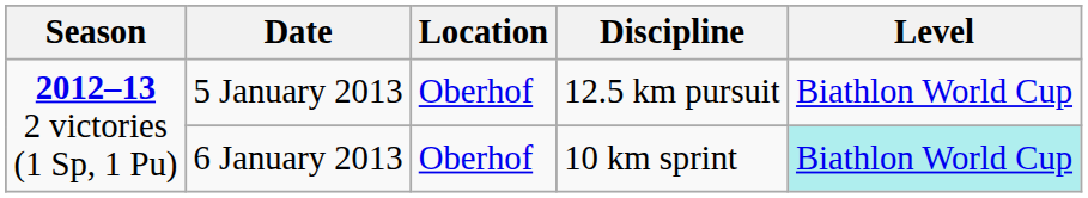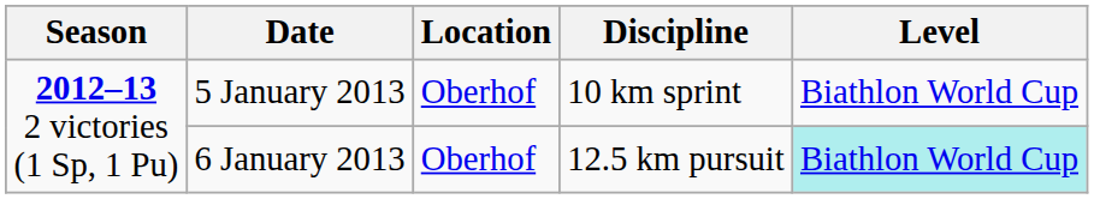 <table class="wikitable">
 <tr>
 <th>Season</th>
 <th>Date</th>
 <th>Location</th>
 <th>Discipline</th>
 <th>Level</th>
 </tr>
 <tr>
 <td rowspan="2" style="text-align:center;"><strong><a href='#'>2012–13</a></strong> <br> 2 victories <br> (1 Sp, 1 Pu)</td>
 <td>5 January 2013</td>
 <td> <a href='#'>Oberhof</a></td>
-<td>12.5 km pursuit</td>
+<td>10 km sprint</td>
 <td><a href='#'>Biathlon World Cup</a></td>
 </tr>
 <tr>
 <td>6 January 2013</td>
 <td> <a href='#'>Oberhof</a></td>
-<td>10 km sprint</td>
+<td>12.5 km pursuit</td>
 <td style="background: paleturquoise;"><a href='#'>Biathlon World Cup</a></td>
 </tr>
 </table>
